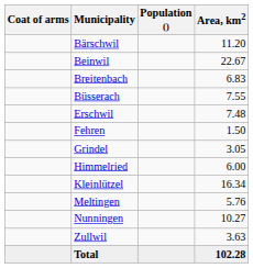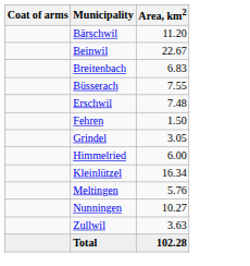 <table class="wikitable">
 <tr>
 <th>Coat of arms</th>
 <th>Municipality</th>
-<th>Population<br><small>()</small></th>
 <th>Area, km<sup>2</sup></th>
 </tr>
 <tr>
 <td align="center"></td>
 <td><a href='#'>Bärschwil</a></td>
-<td align="center"></td>
 <td align="right">11.20</td>
 </tr>
 <tr>
 <td align="center"></td>
 <td><a href='#'>Beinwil</a></td>
-<td align="center"></td>
 <td align="right">22.67</td>
 </tr>
 <tr>
 <td align="center"></td>
 <td><a href='#'>Breitenbach</a></td>
-<td align="center"></td>
 <td align="right">6.83</td>
 </tr>
 <tr>
 <td align="center"></td>
 <td><a href='#'>Büsserach</a></td>
-<td align="center"></td>
 <td align="right">7.55</td>
 </tr>
 <tr>
 <td align="center"></td>
 <td><a href='#'>Erschwil</a></td>
-<td align="center"></td>
 <td align="right">7.48</td>
 </tr>
 <tr>
 <td align="center"></td>
 <td><a href='#'>Fehren</a></td>
-<td align="center"></td>
 <td align="right">1.50</td>
 </tr>
 <tr>
 <td align="center"></td>
 <td><a href='#'>Grindel</a></td>
-<td align="center"></td>
 <td align="right">3.05</td>
 </tr>
 <tr>
 <td align="center"></td>
 <td><a href='#'>Himmelried</a></td>
-<td align="center"></td>
 <td align="right">6.00</td>
 </tr>
 <tr>
 <td align="center"></td>
 <td><a href='#'>Kleinlützel</a></td>
-<td align="center"></td>
 <td align="right">16.34</td>
 </tr>
 <tr>
 <td align="center"></td>
 <td><a href='#'>Meltingen</a></td>
-<td align="center"></td>
 <td align="right">5.76</td>
 </tr>
 <tr>
 <td align="center"></td>
 <td><a href='#'>Nunningen</a></td>
-<td align="center"></td>
 <td align="right">10.27</td>
 </tr>
 <tr>
 <td align="center"></td>
 <td><a href='#'>Zullwil</a></td>
-<td align="center"></td>
 <td align="right">3.63</td>
 </tr>
 <tr>
 <td bgcolor="#EFEFEF"></td>
 <td bgcolor="#EFEFEF"><strong>Total</strong></td>
-<td bgcolor="#EFEFEF" align="center"><strong></strong></td>
 <td bgcolor="#EFEFEF" align="right"><strong>102.28</strong></td>
 </tr>
 </table>
